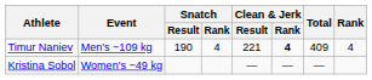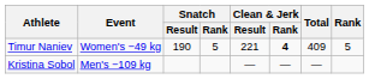 <table class="wikitable" style="text-align:center; font-size:90%">
 <tr>
 <th rowspan=2>Athlete</th>
 <th rowspan=2>Event</th>
 <th colspan=2>Snatch</th>
 <th colspan=2>Clean & Jerk</th>
 <th rowspan=2>Total</th>
 <th rowspan=2>Rank</th>
 </tr>
 <tr style="font-size:95%">
 <th>Result</th>
 <th>Rank</th>
 <th>Result</th>
 <th>Rank</th>
 </tr>
 <tr>
 <td align=left><a href='#'>Timur Naniev</a></td>
-<td align=left><a href='#'>Men's −109 kg</a></td>
+<td align=left><a href='#'>Women's −49 kg</a></td>
 <td>190</td>
-<td>4</td>
+<td>5</td>
 <td>221</td>
 <td><strong>4</strong></td>
 <td>409</td>
-<td>4</td>
+<td>5</td>
 </tr>
 <tr>
 <td align=left><a href='#'>Kristina Sobol</a></td>
-<td align=left><a href='#'>Women's −49 kg</a></td>
+<td align=left><a href='#'>Men's −109 kg</a></td>
 <td></td>
 <td></td>
 <td>—</td>
 <td>—</td>
 <td>—</td>
 <td></td>
 </tr>
 </table>
